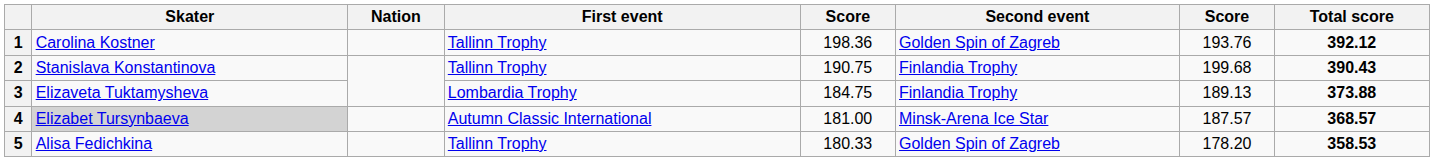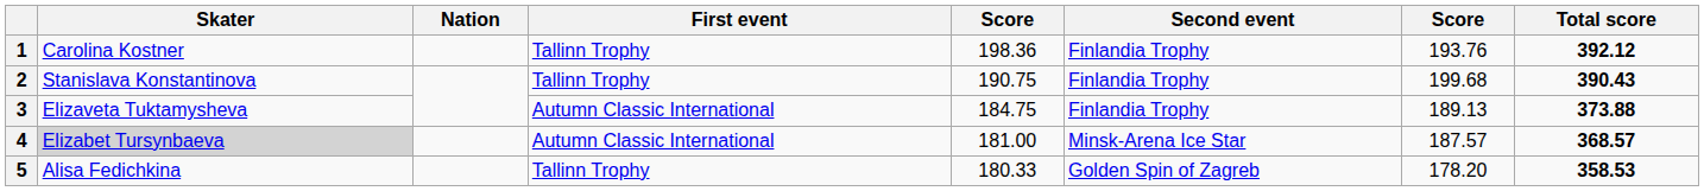 <table class="wikitable unsortable" style="text-align:left; width:90%">
 <tr>
 <th scope="col"></th>
 <th scope="col">Skater</th>
 <th scope="col">Nation</th>
 <th scope="col">First event</th>
 <th scope="col">Score</th>
 <th scope="col">Second event</th>
 <th scope="col">Score</th>
 <th scope="col">Total score</th>
 </tr>
 <tr>
 <th scope="row">1</th>
 <td><a href='#'>Carolina Kostner</a></td>
 <td></td>
 <td><a href='#'>Tallinn Trophy</a></td>
 <td style="text-align:center">198.36</td>
-<td><a href='#'>Golden Spin of Zagreb</a></td>
+<td><a href='#'>Finlandia Trophy</a></td>
 <td style="text-align:center">193.76</td>
 <td style="text-align:center"><strong>392.12</strong></td>
 </tr>
 <tr>
 <th scope="row">2</th>
 <td><a href='#'>Stanislava Konstantinova</a></td>
 <td rowspan="2"></td>
 <td><a href='#'>Tallinn Trophy</a></td>
 <td style="text-align:center">190.75</td>
 <td><a href='#'>Finlandia Trophy</a></td>
 <td style="text-align:center">199.68</td>
 <td style="text-align:center"><strong>390.43</strong></td>
 </tr>
 <tr>
 <th scope="row">3</th>
 <td><a href='#'>Elizaveta Tuktamysheva</a></td>
-<td><a href='#'>Lombardia Trophy</a></td>
+<td><a href='#'>Autumn Classic International</a></td>
 <td style="text-align:center">184.75</td>
 <td><a href='#'>Finlandia Trophy</a></td>
 <td style="text-align:center">189.13</td>
 <td style="text-align:center"><strong>373.88</strong></td>
 </tr>
 <tr>
 <th scope="row">4</th>
 <td style="background: lightgrey;"><a href='#'>Elizabet Tursynbaeva</a></td>
 <td></td>
 <td><a href='#'>Autumn Classic International</a></td>
 <td style="text-align:center">181.00</td>
 <td><a href='#'>Minsk-Arena Ice Star</a></td>
 <td style="text-align:center">187.57</td>
 <td style="text-align:center"><strong>368.57</strong></td>
 </tr>
 <tr>
 <th scope="row">5</th>
 <td><a href='#'>Alisa Fedichkina</a></td>
 <td></td>
 <td><a href='#'>Tallinn Trophy</a></td>
 <td style="text-align:center">180.33</td>
 <td><a href='#'>Golden Spin of Zagreb</a></td>
 <td style="text-align:center">178.20</td>
 <td style="text-align:center"><strong>358.53</strong></td>
 </tr>
 </table>
